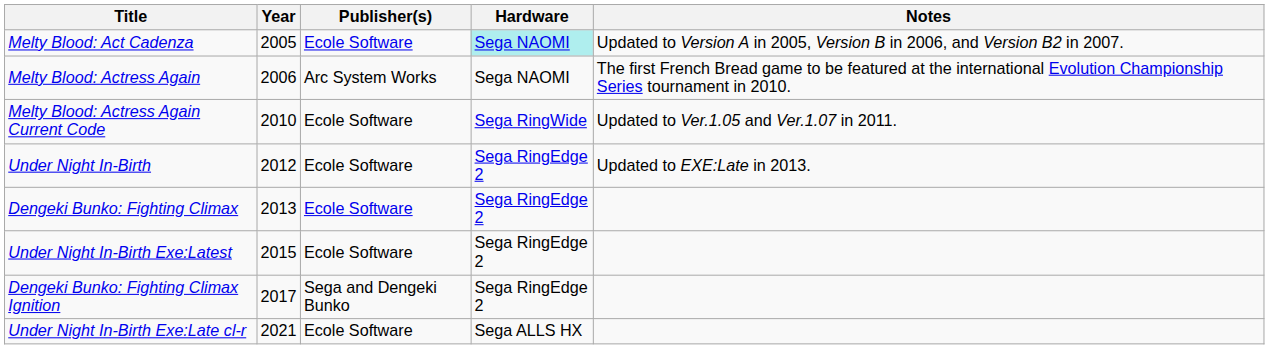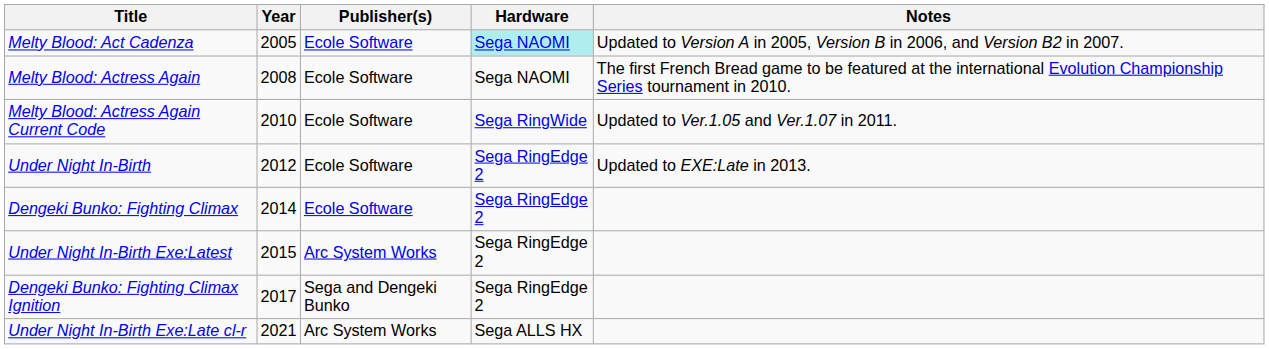 <table class="wikitable sortable">
 <tr>
 <th>Title</th>
 <th>Year</th>
 <th>Publisher(s)</th>
 <th>Hardware</th>
 <th>Notes</th>
 </tr>
 <tr>
 <td><em><a href='#'>Melty Blood: Act Cadenza</a></em></td>
 <td>2005</td>
 <td><a href='#'>Ecole Software</a></td>
 <td style="background: paleturquoise;"><a href='#'>Sega NAOMI</a></td>
 <td>Updated to <em>Version A</em> in 2005, <em>Version B</em> in 2006, and <em>Version B2</em> in 2007.</td>
 </tr>
 <tr>
 <td><em><a href='#'>Melty Blood: Actress Again</a></em></td>
-<td>2006</td>
-<td>Arc System Works</td>
+<td>2008</td>
+<td>Ecole Software</td>
 <td>Sega NAOMI</td>
 <td>The first French Bread game to be featured at the international <a href='#'>Evolution Championship Series</a> tournament in 2010.</td>
 </tr>
 <tr>
 <td><em><a href='#'>Melty Blood: Actress Again Current Code</a></em></td>
 <td>2010</td>
 <td>Ecole Software</td>
 <td><a href='#'>Sega RingWide</a></td>
 <td>Updated to <em>Ver.1.05</em> and <em>Ver.1.07</em> in 2011.</td>
 </tr>
 <tr>
 <td><em><a href='#'>Under Night In-Birth</a></em></td>
 <td>2012</td>
 <td>Ecole Software</td>
 <td><a href='#'>Sega RingEdge 2</a></td>
 <td>Updated to <em>EXE:Late</em> in 2013.</td>
 </tr>
 <tr>
 <td><em><a href='#'>Dengeki Bunko: Fighting Climax</a></em></td>
-<td>2013</td>
+<td>2014</td>
 <td><a href='#'>Ecole Software</a></td>
 <td><a href='#'>Sega RingEdge 2</a></td>
 <td></td>
 </tr>
 <tr>
 <td><em><a href='#'>Under Night In-Birth Exe:Latest</a></em></td>
 <td>2015</td>
-<td>Ecole Software</td>
+<td><a href='#'>Arc System Works</a></td>
 <td>Sega RingEdge 2</td>
 <td></td>
 </tr>
 <tr>
 <td><em><a href='#'>Dengeki Bunko: Fighting Climax Ignition</a></em></td>
 <td>2017</td>
 <td>Sega and Dengeki Bunko</td>
 <td>Sega RingEdge 2</td>
 <td></td>
 </tr>
 <tr>
 <td><em><a href='#'>Under Night In-Birth Exe:Late cl-r</a></em></td>
 <td>2021</td>
-<td>Ecole Software</td>
+<td>Arc System Works</td>
 <td>Sega ALLS HX</td>
 <td></td>
 </tr>
 </table>
